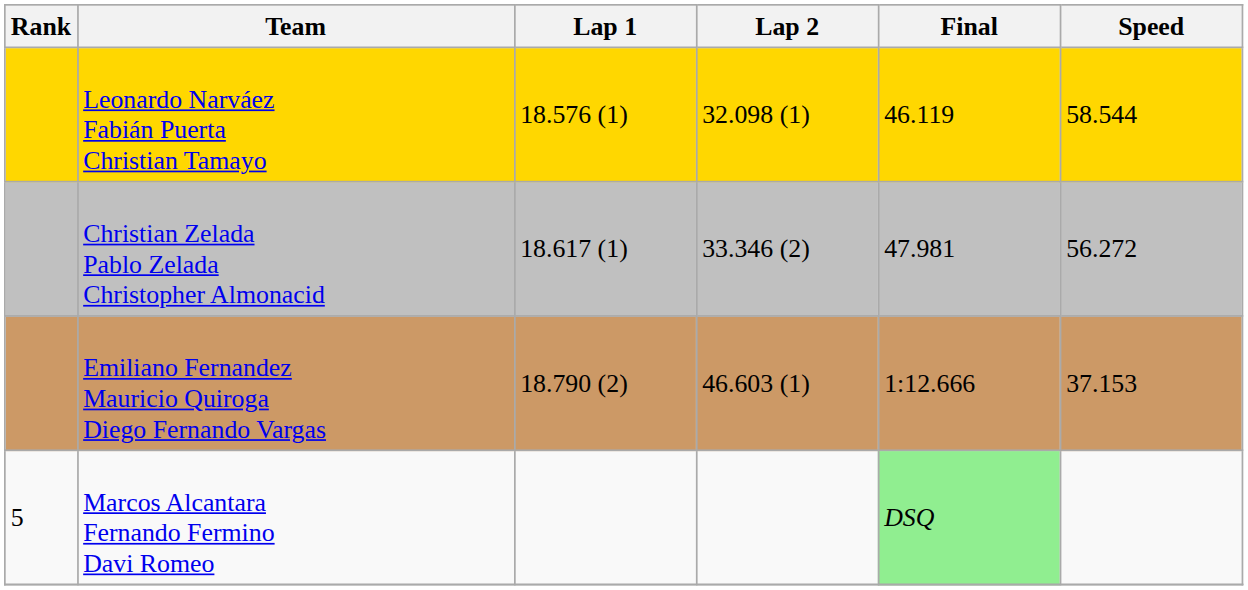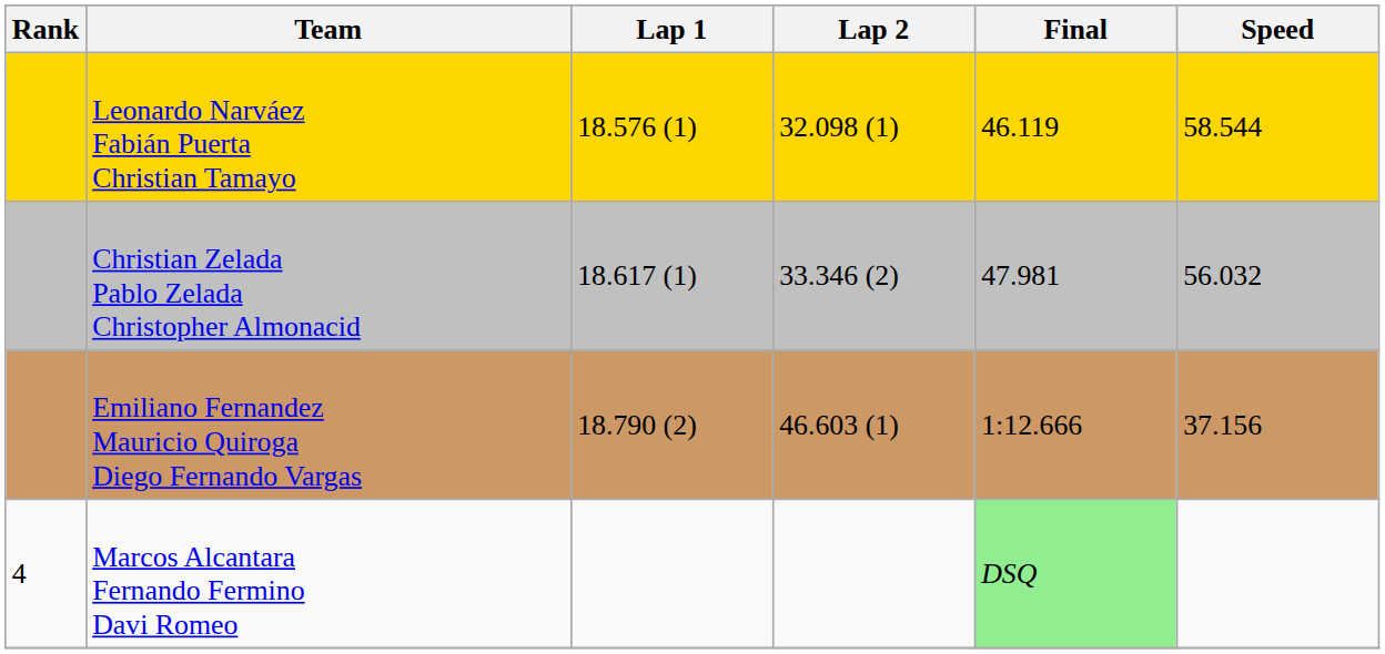 <table class="wikitable" style="font-size:95%" style="text-align:center">
 <tr>
 <th>Rank</th>
 <th width=250>Team</th>
 <th width=100>Lap 1</th>
 <th width=100>Lap 2</th>
 <th width=100>Final</th>
 <th width=100>Speed</th>
 </tr>
 <tr bgcolor=gold>
 <td></td>
 <td align=left><br><a href='#'>Leonardo Narváez</a><br><a href='#'>Fabián Puerta</a><br><a href='#'>Christian Tamayo</a></td>
 <td>18.576 (1)</td>
 <td>32.098 (1)</td>
 <td>46.119</td>
 <td>58.544</td>
 </tr>
 <tr bgcolor=silver>
 <td></td>
 <td align=left><br><a href='#'>Christian Zelada</a><br><a href='#'>Pablo Zelada</a><br><a href='#'>Christopher Almonacid</a></td>
 <td>18.617 (1)</td>
 <td>33.346 (2)</td>
 <td>47.981</td>
-<td>56.272</td>
+<td>56.032</td>
 </tr>
 <tr bgcolor=cc9966>
 <td></td>
 <td align=left><br><a href='#'>Emiliano Fernandez</a><br><a href='#'>Mauricio Quiroga</a><br><a href='#'>Diego Fernando Vargas</a></td>
 <td>18.790 (2)</td>
 <td>46.603 (1)</td>
 <td>1:12.666</td>
-<td>37.153</td>
+<td>37.156</td>
 </tr>
 <tr>
-<td>5</td>
+<td>4</td>
 <td align=left><br><a href='#'>Marcos Alcantara</a><br><a href='#'>Fernando Fermino</a><br><a href='#'>Davi Romeo</a></td>
 <td></td>
 <td></td>
 <td style="background: lightgreen;"><em>DSQ</em></td>
 <td></td>
 </tr>
 <tr>
 </tr>
 </table>
